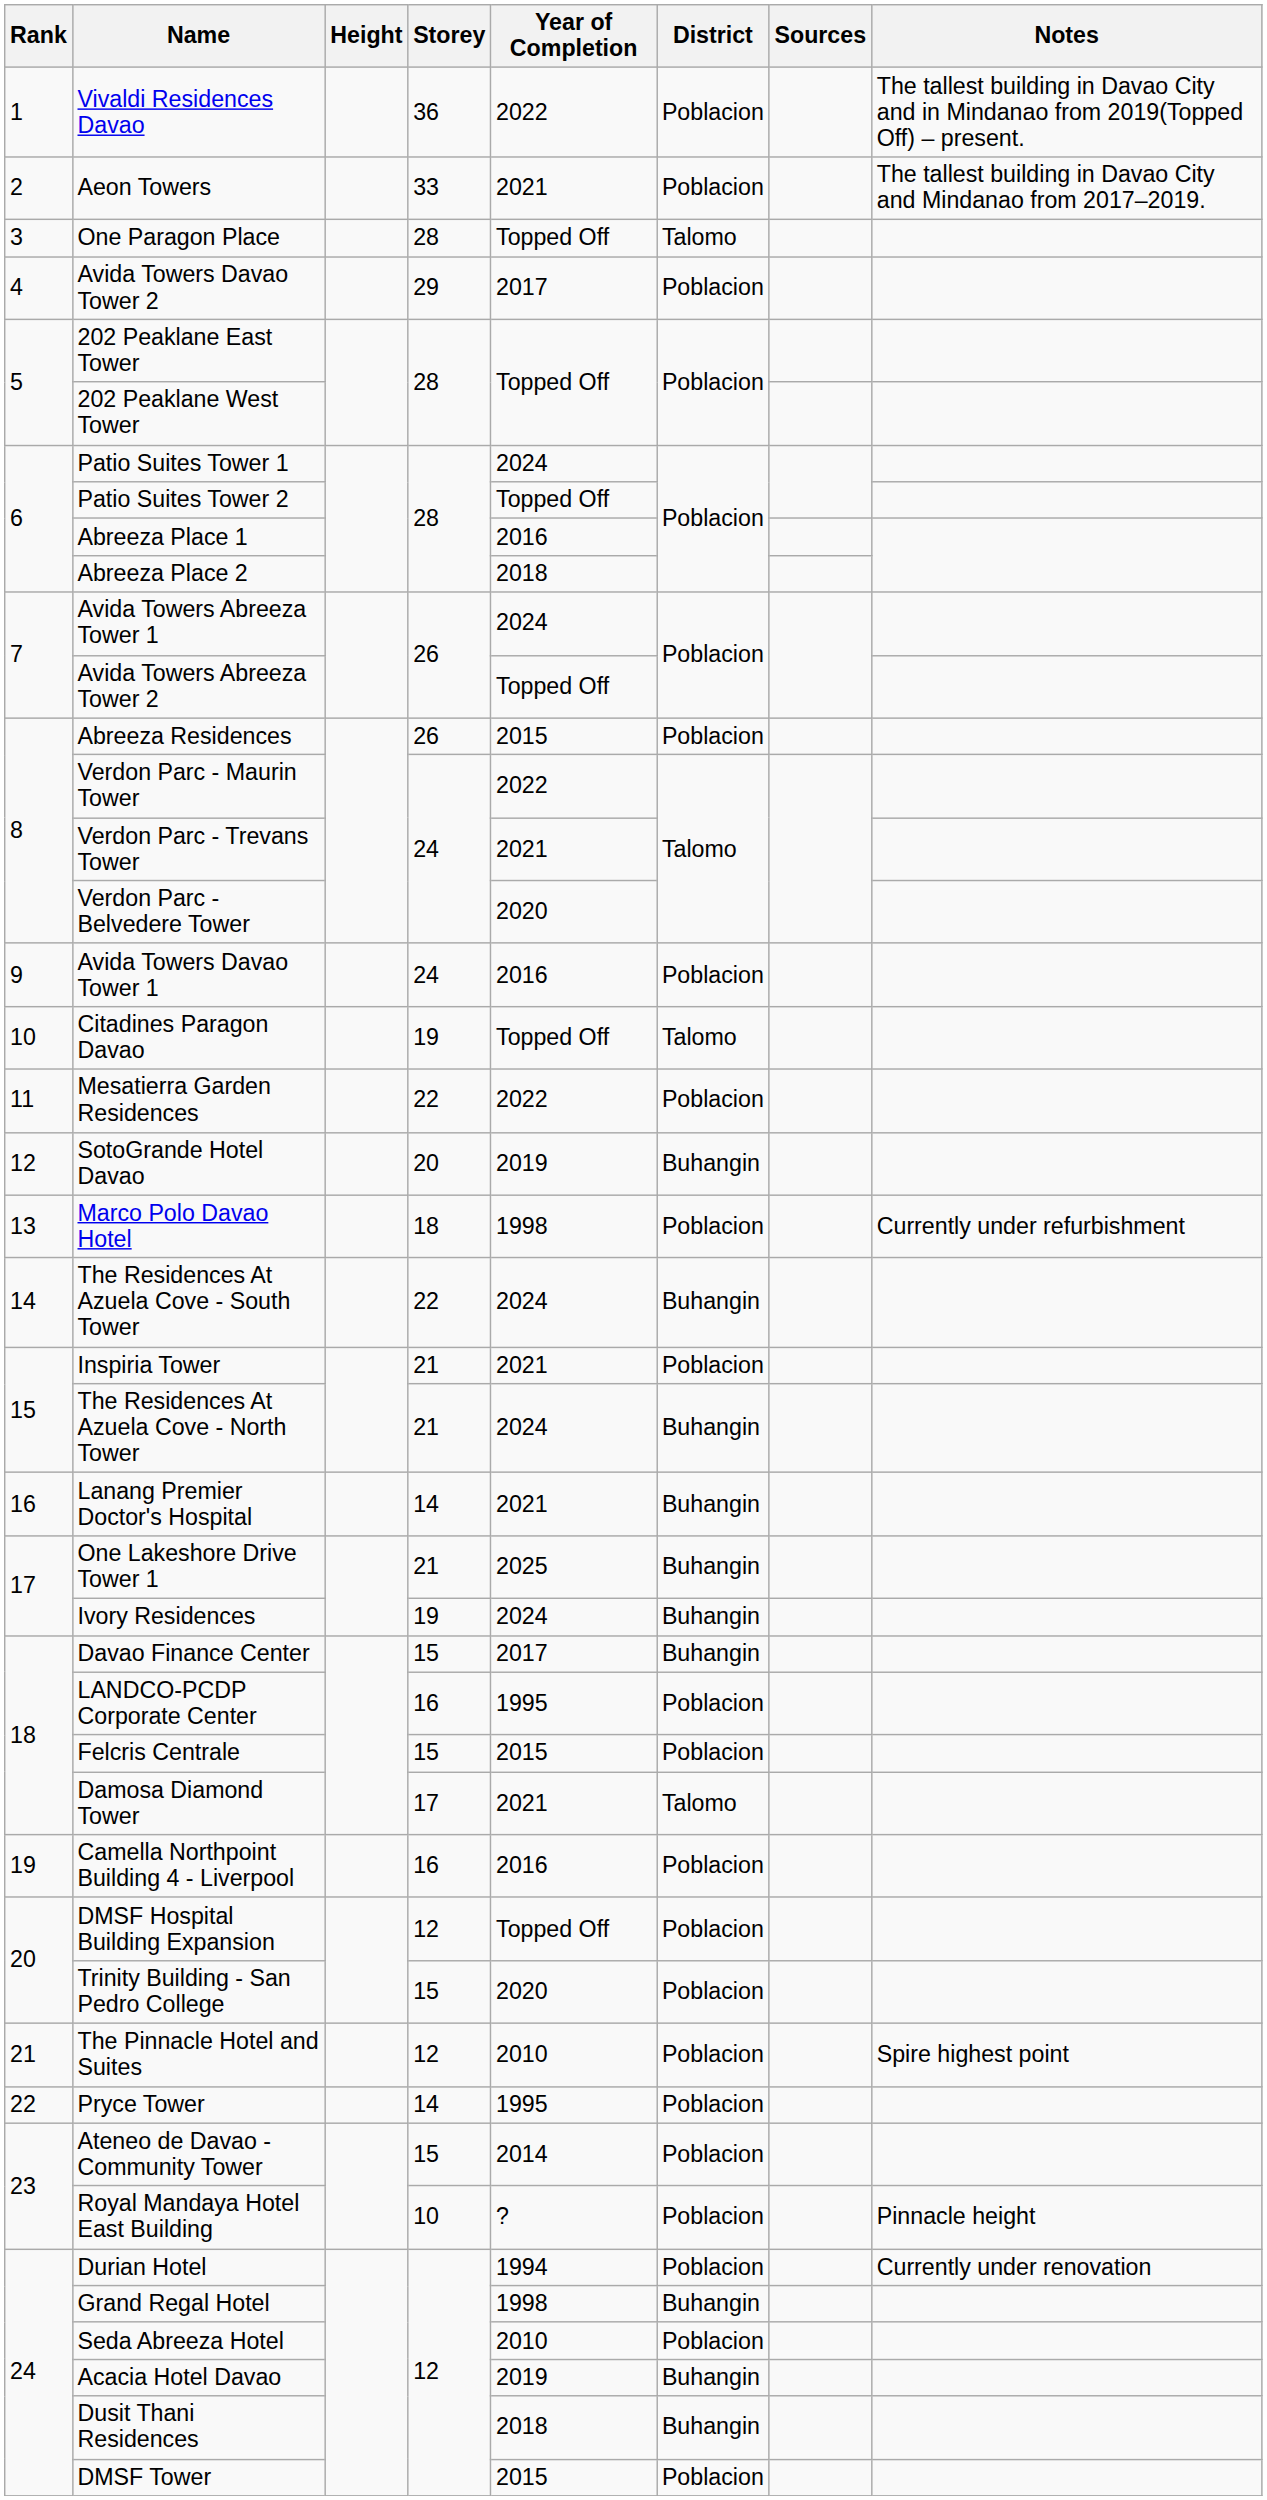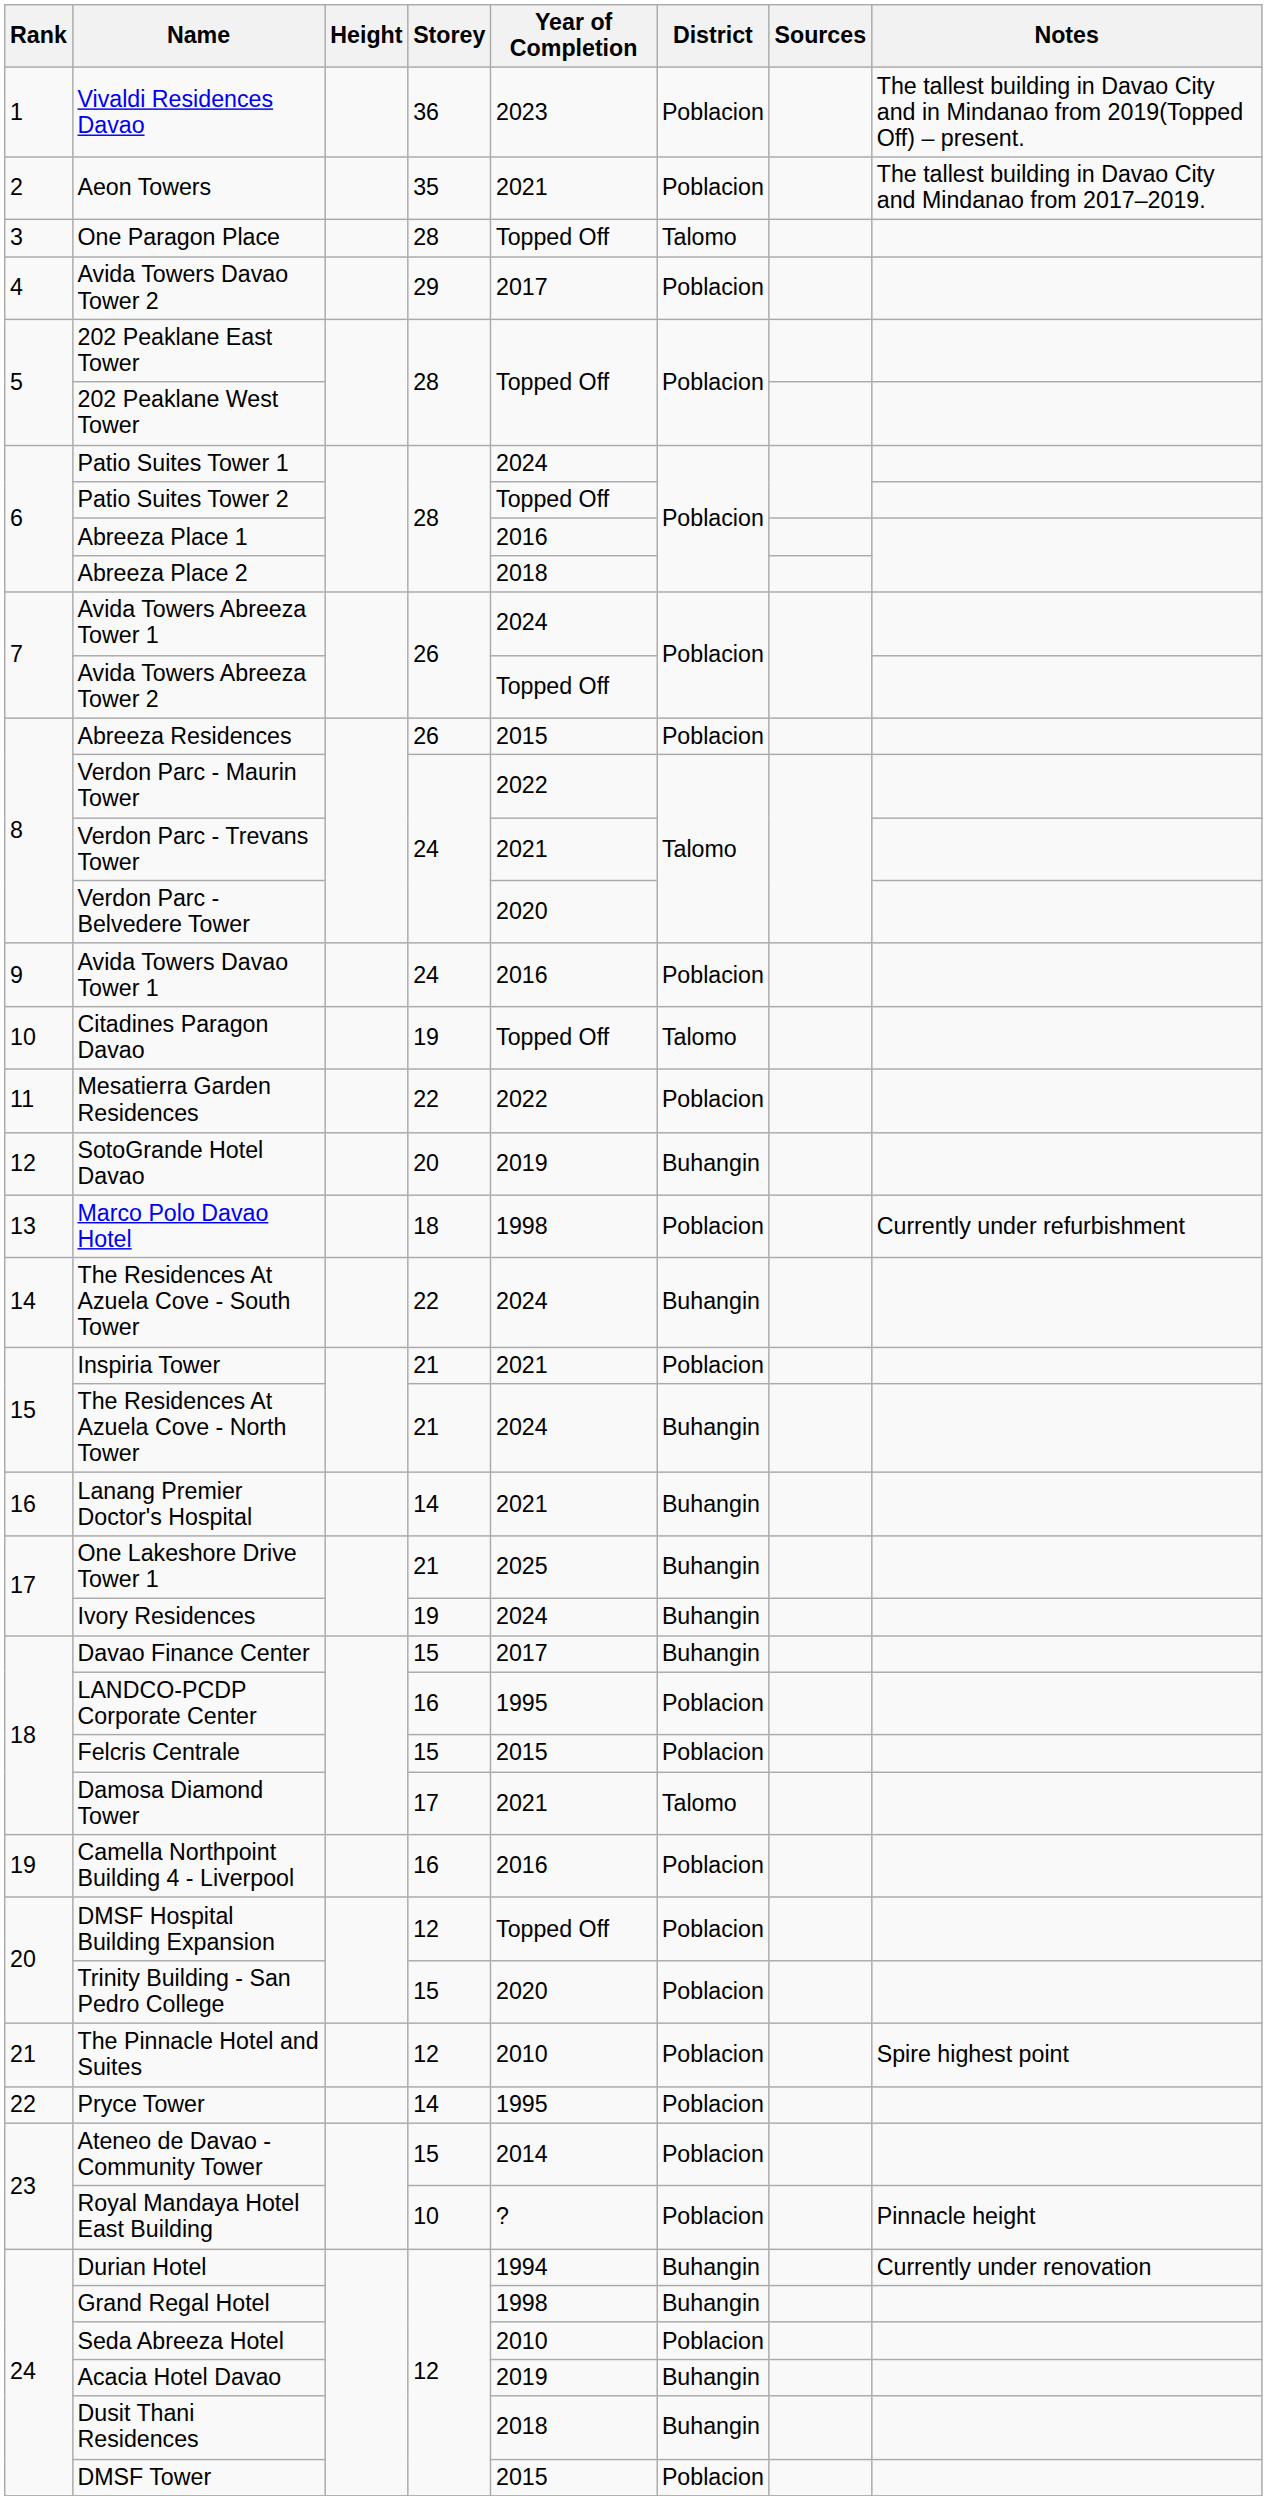 <table class="wikitable sortable">
 <tr>
 <th>Rank</th>
 <th>Name</th>
 <th>Height</th>
 <th>Storey</th>
 <th>Year of Completion</th>
 <th>District</th>
 <th>Sources</th>
 <th>Notes</th>
 </tr>
 <tr>
 <td>1</td>
 <td><a href='#'>Vivaldi Residences Davao</a></td>
 <td></td>
 <td>36</td>
-<td>2022</td>
+<td>2023</td>
 <td>Poblacion</td>
 <td></td>
 <td>The tallest building in Davao City and in Mindanao from 2019(Topped Off) – present.</td>
 </tr>
 <tr>
 <td>2</td>
 <td>Aeon Towers</td>
 <td></td>
-<td>33</td>
+<td>35</td>
 <td>2021</td>
 <td>Poblacion</td>
 <td></td>
 <td>The tallest building in Davao City and Mindanao from 2017–2019.</td>
 </tr>
 <tr>
 <td>3</td>
 <td>One Paragon Place</td>
 <td></td>
 <td>28</td>
 <td>Topped Off</td>
 <td>Talomo</td>
 <td></td>
 <td></td>
 </tr>
 <tr>
 <td>4</td>
 <td>Avida Towers Davao Tower 2</td>
 <td></td>
 <td>29</td>
 <td>2017</td>
 <td>Poblacion</td>
 <td></td>
 <td></td>
 </tr>
 <tr>
 <td rowspan="2">5</td>
 <td>202 Peaklane East Tower</td>
 <td rowspan="2"></td>
 <td rowspan="2">28</td>
 <td rowspan="2">Topped Off</td>
 <td rowspan="2">Poblacion</td>
 <td></td>
 <td></td>
 </tr>
 <tr>
 <td>202 Peaklane West Tower</td>
 <td></td>
 <td></td>
 </tr>
 <tr>
 <td rowspan="4">6</td>
 <td>Patio Suites Tower 1</td>
 <td rowspan="4"></td>
 <td rowspan="4">28</td>
 <td>2024</td>
 <td rowspan="4">Poblacion</td>
 <td rowspan="2"></td>
 <td></td>
 </tr>
 <tr>
 <td>Patio Suites Tower 2</td>
 <td>Topped Off</td>
 <td></td>
 </tr>
 <tr>
 <td>Abreeza Place 1</td>
 <td>2016</td>
 <td></td>
 <td rowspan="2"></td>
 </tr>
 <tr>
 <td>Abreeza Place 2</td>
 <td>2018</td>
 <td></td>
 </tr>
 <tr>
 <td rowspan="2">7</td>
 <td>Avida Towers Abreeza Tower 1</td>
 <td rowspan="2"></td>
 <td rowspan="2">26</td>
 <td>2024</td>
 <td rowspan="2">Poblacion</td>
 <td rowspan="2"></td>
 <td></td>
 </tr>
 <tr>
 <td>Avida Towers Abreeza Tower 2</td>
 <td>Topped Off</td>
 <td></td>
 </tr>
 <tr>
 <td rowspan="4">8</td>
 <td>Abreeza Residences</td>
 <td rowspan="4"></td>
 <td>26</td>
 <td>2015</td>
 <td>Poblacion</td>
 <td></td>
 <td></td>
 </tr>
 <tr>
 <td>Verdon Parc - Maurin Tower</td>
 <td rowspan="3">24</td>
 <td>2022</td>
 <td rowspan="3">Talomo</td>
 <td rowspan="3"></td>
 <td></td>
 </tr>
 <tr>
 <td>Verdon Parc - Trevans Tower</td>
 <td>2021</td>
 <td></td>
 </tr>
 <tr>
 <td>Verdon Parc - Belvedere Tower</td>
 <td>2020</td>
 <td></td>
 </tr>
 <tr>
 <td>9</td>
 <td>Avida Towers Davao Tower 1</td>
 <td></td>
 <td>24</td>
 <td>2016</td>
 <td>Poblacion</td>
 <td></td>
 <td></td>
 </tr>
 <tr>
 <td>10</td>
 <td>Citadines Paragon Davao</td>
 <td></td>
 <td>19</td>
 <td>Topped Off</td>
 <td>Talomo</td>
 <td></td>
 <td></td>
 </tr>
 <tr>
 <td>11</td>
 <td>Mesatierra Garden Residences</td>
 <td></td>
 <td>22</td>
 <td>2022</td>
 <td>Poblacion</td>
 <td></td>
 <td></td>
 </tr>
 <tr>
 <td>12</td>
 <td>SotoGrande Hotel Davao</td>
 <td></td>
 <td>20</td>
 <td>2019</td>
 <td>Buhangin</td>
 <td></td>
 <td></td>
 </tr>
 <tr>
 <td>13</td>
 <td><a href='#'>Marco Polo Davao Hotel</a></td>
 <td></td>
 <td>18</td>
 <td>1998</td>
 <td>Poblacion</td>
 <td></td>
 <td>Currently under refurbishment</td>
 </tr>
 <tr>
 <td>14</td>
 <td>The Residences At Azuela Cove - South Tower</td>
 <td></td>
 <td>22</td>
 <td>2024</td>
 <td>Buhangin</td>
 <td></td>
 <td></td>
 </tr>
 <tr>
 <td rowspan="2">15</td>
 <td>Inspiria Tower</td>
 <td rowspan="2"></td>
 <td>21</td>
 <td>2021</td>
 <td>Poblacion</td>
 <td></td>
 <td></td>
 </tr>
 <tr>
 <td>The Residences At Azuela Cove - North Tower</td>
 <td>21</td>
 <td>2024</td>
 <td>Buhangin</td>
 <td></td>
 <td></td>
 </tr>
 <tr>
 <td>16</td>
 <td>Lanang Premier Doctor's Hospital</td>
 <td></td>
 <td>14</td>
 <td>2021</td>
 <td>Buhangin</td>
 <td></td>
 <td></td>
 </tr>
 <tr>
 <td rowspan="2">17</td>
 <td>One Lakeshore Drive Tower 1</td>
 <td rowspan="2"></td>
 <td>21</td>
 <td>2025</td>
 <td>Buhangin</td>
 <td></td>
 <td></td>
 </tr>
 <tr>
 <td>Ivory Residences</td>
 <td>19</td>
 <td>2024</td>
 <td>Buhangin</td>
 <td></td>
 <td></td>
 </tr>
 <tr>
 <td rowspan="4">18</td>
 <td>Davao Finance Center</td>
 <td rowspan="4"></td>
 <td>15</td>
 <td>2017</td>
 <td>Buhangin</td>
 <td></td>
 <td></td>
 </tr>
 <tr>
 <td>LANDCO-PCDP Corporate Center</td>
 <td>16</td>
 <td>1995</td>
 <td>Poblacion</td>
 <td></td>
 <td></td>
 </tr>
 <tr>
 <td>Felcris Centrale</td>
 <td>15</td>
 <td>2015</td>
 <td>Poblacion</td>
 <td></td>
 <td></td>
 </tr>
 <tr>
 <td>Damosa Diamond Tower</td>
 <td>17</td>
 <td>2021</td>
 <td>Talomo</td>
 <td></td>
 <td></td>
 </tr>
 <tr>
 <td>19</td>
 <td>Camella Northpoint Building 4 - Liverpool</td>
 <td></td>
 <td>16</td>
 <td>2016</td>
 <td>Poblacion</td>
 <td></td>
 <td></td>
 </tr>
 <tr>
 <td rowspan="2">20</td>
 <td>DMSF Hospital Building Expansion</td>
 <td rowspan="2"></td>
 <td>12</td>
 <td>Topped Off</td>
 <td>Poblacion</td>
 <td></td>
 <td></td>
 </tr>
 <tr>
 <td>Trinity Building - San Pedro College</td>
 <td>15</td>
 <td>2020</td>
 <td>Poblacion</td>
 <td></td>
 <td></td>
 </tr>
 <tr>
 <td>21</td>
 <td>The Pinnacle Hotel and Suites</td>
 <td></td>
 <td>12</td>
 <td>2010</td>
 <td>Poblacion</td>
 <td></td>
 <td>Spire highest point</td>
 </tr>
 <tr>
 <td>22</td>
 <td>Pryce Tower</td>
 <td></td>
 <td>14</td>
 <td>1995</td>
 <td>Poblacion</td>
 <td></td>
 <td></td>
 </tr>
 <tr>
 <td rowspan="2">23</td>
 <td>Ateneo de Davao - Community Tower</td>
 <td rowspan="2"></td>
 <td>15</td>
 <td>2014</td>
 <td>Poblacion</td>
 <td></td>
 <td></td>
 </tr>
 <tr>
 <td>Royal Mandaya Hotel East Building</td>
 <td>10</td>
 <td>?</td>
 <td>Poblacion</td>
 <td></td>
 <td>Pinnacle height</td>
 </tr>
 <tr>
 <td rowspan="6">24</td>
 <td>Durian Hotel</td>
 <td rowspan="6"></td>
 <td rowspan="6">12</td>
 <td>1994</td>
-<td>Poblacion</td>
+<td>Buhangin</td>
 <td></td>
 <td>Currently under renovation</td>
 </tr>
 <tr>
 <td>Grand Regal Hotel</td>
 <td>1998</td>
 <td>Buhangin</td>
 <td></td>
 <td></td>
 </tr>
 <tr>
 <td>Seda Abreeza Hotel</td>
 <td>2010</td>
 <td>Poblacion</td>
 <td></td>
 <td></td>
 </tr>
 <tr>
 <td>Acacia Hotel Davao</td>
 <td>2019</td>
 <td>Buhangin</td>
 <td></td>
 <td></td>
 </tr>
 <tr>
 <td>Dusit Thani Residences</td>
 <td>2018</td>
 <td>Buhangin</td>
 <td></td>
 <td></td>
 </tr>
 <tr>
 <td>DMSF Tower</td>
 <td>2015</td>
 <td>Poblacion</td>
 <td></td>
 <td></td>
 </tr>
 </table>
